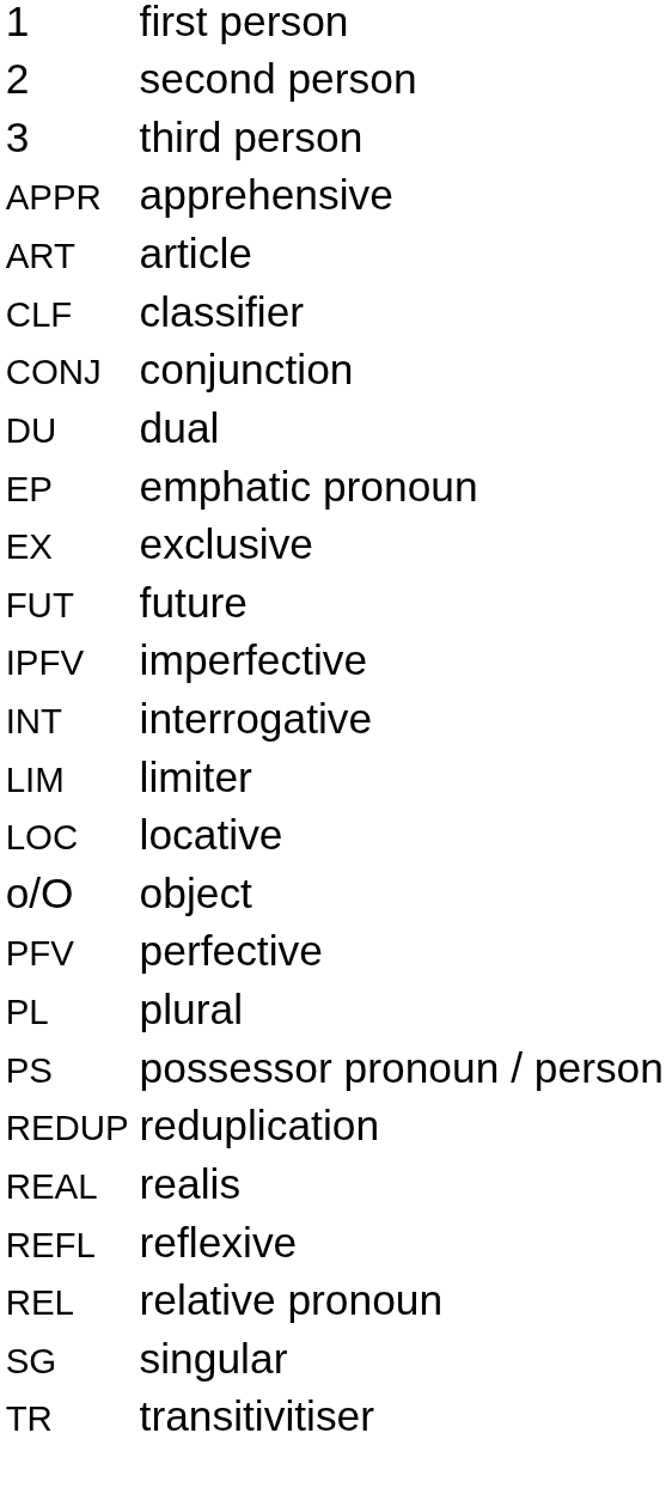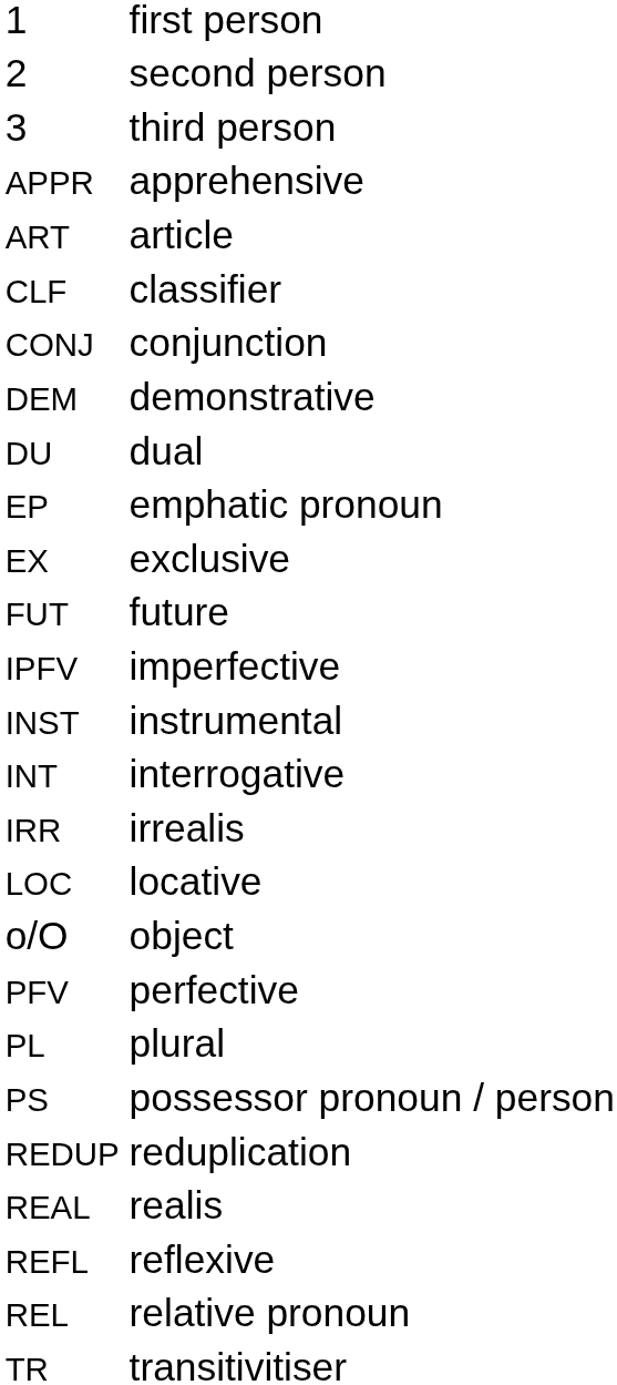 <table>
 <tr>
 <td>1</td>
 <td>first person</td>
 </tr>
 <tr>
 <td>2</td>
 <td>second person</td>
 </tr>
 <tr>
 <td>3</td>
 <td>third person</td>
 </tr>
 <tr>
 <td><small>APPR</small></td>
 <td>apprehensive</td>
 </tr>
 <tr>
 <td><small>ART</small></td>
 <td>article</td>
 </tr>
 <tr>
 <td><small>CLF</small></td>
 <td>classifier</td>
 </tr>
 <tr>
 <td><small>CONJ</small></td>
 <td>conjunction</td>
 </tr>
 <tr>
+<td><small>DEM</small></td>
+<td>demonstrative</td>
+</tr>
+<tr>
 <td><small>DU</small></td>
 <td>dual</td>
 </tr>
 <tr>
 <td><small>EP</small></td>
 <td>emphatic pronoun</td>
 </tr>
 <tr>
 <td><small>EX</small></td>
 <td>exclusive</td>
 </tr>
 <tr>
 <td><small>FUT</small></td>
 <td>future</td>
 </tr>
 <tr>
 <td><small>IPFV</small></td>
 <td>imperfective</td>
 </tr>
 <tr>
+<td><small>INST</small></td>
+<td>instrumental</td>
+</tr>
+<tr>
 <td><small>INT</small></td>
 <td>interrogative</td>
 </tr>
 <tr>
-<td><small>LIM</small></td>
-<td>limiter</td>
+<td><small>IRR</small></td>
+<td>irrealis</td>
 </tr>
 <tr>
 <td><small>LOC</small></td>
 <td>locative</td>
 </tr>
 <tr>
 <td>o/O</td>
 <td>object</td>
 </tr>
 <tr>
 <td><small>PFV</small></td>
 <td>perfective</td>
 </tr>
 <tr>
 <td><small>PL</small></td>
 <td>plural</td>
 </tr>
 <tr>
 <td><small>PS</small></td>
 <td>possessor pronoun / person</td>
 </tr>
 <tr>
 <td><small>REDUP</small></td>
 <td>reduplication</td>
 </tr>
 <tr>
 <td><small>REAL</small></td>
 <td>realis</td>
 </tr>
 <tr>
 <td><small>REFL</small></td>
 <td>reflexive</td>
 </tr>
 <tr>
 <td><small>REL</small></td>
 <td>relative pronoun</td>
 </tr>
 <tr>
-<td><small>SG</small></td>
-<td>singular</td>
-</tr>
-<tr>
 <td><small>TR</small></td>
 <td>transitivitiser</td>
 </tr>
 </table>
